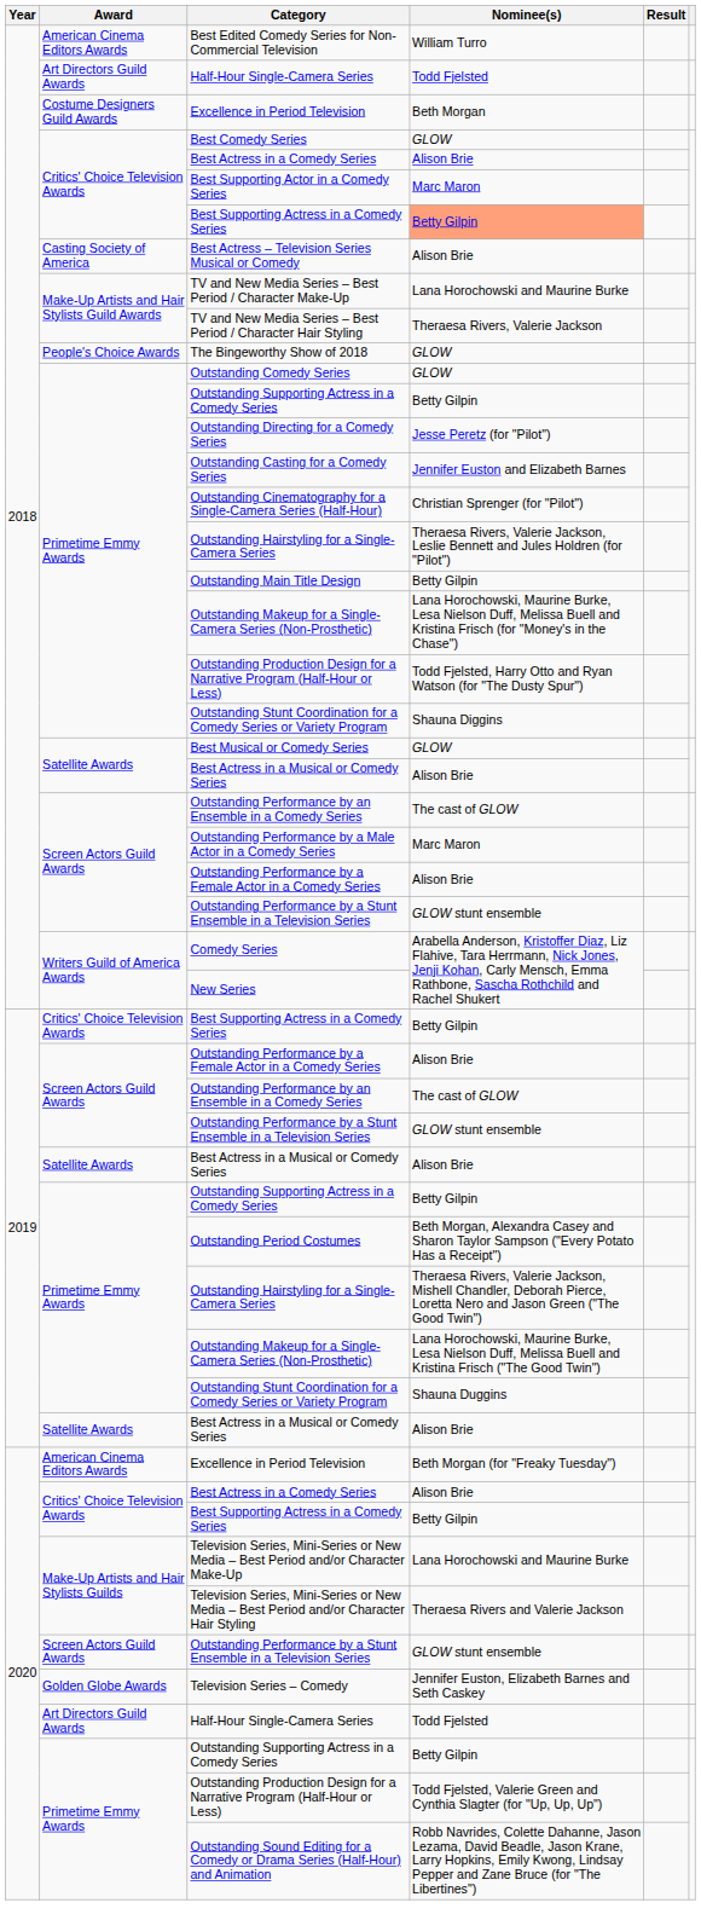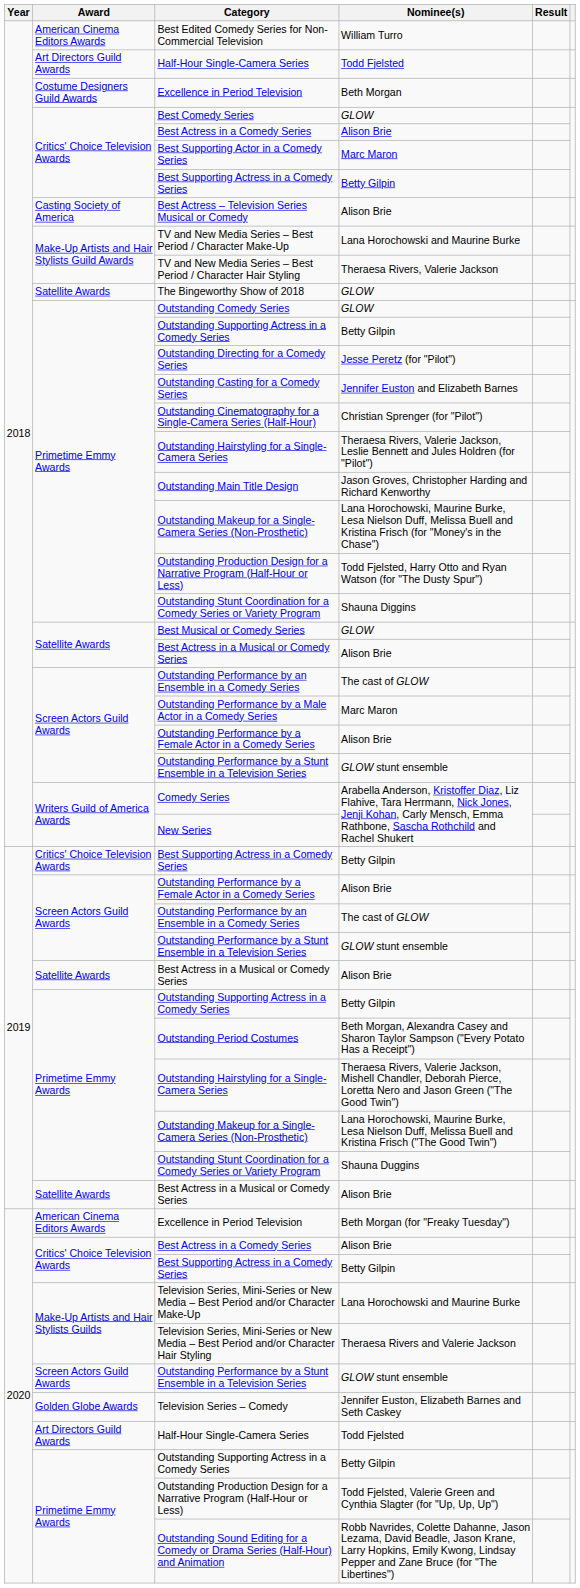 <table class="wikitable sortable" style="width:98%">
 <tr>
 <th scope="col" style="width:3%;">Year</th>
 <th scope="col" style="width:22%;">Award</th>
 <th scope="col" style="width:33%;">Category</th>
 <th scope="col" style="width:35%;">Nominee(s)</th>
 <th scope="col" style="width:6%;">Result</th>
 <th scope="col" class="unsortable" style="width:1%;"></th>
 </tr>
 <tr>
 <td rowspan="29" style="text-align:center;">2018</td>
 <td><a href='#'>American Cinema Editors Awards</a></td>
 <td>Best Edited Comedy Series for Non-Commercial Television</td>
 <td>William Turro</td>
 <td></td>
 <td style="text-align:center;"></td>
 </tr>
 <tr>
 <td><a href='#'>Art Directors Guild Awards</a></td>
 <td><a href='#'>Half-Hour Single-Camera Series</a></td>
 <td><a href='#'>Todd Fjelsted</a></td>
 <td></td>
 <td style="text-align:center;"></td>
 </tr>
 <tr>
 <td><a href='#'>Costume Designers Guild Awards</a></td>
 <td><a href='#'>Excellence in Period Television</a></td>
 <td>Beth Morgan</td>
 <td></td>
 <td style="text-align:center;"></td>
 </tr>
 <tr>
 <td rowspan="4"><a href='#'>Critics' Choice Television Awards</a></td>
 <td><a href='#'>Best Comedy Series</a></td>
 <td><em>GLOW</em></td>
 <td></td>
 <td rowspan="4" style="text-align: center;"></td>
 </tr>
 <tr>
 <td><a href='#'>Best Actress in a Comedy Series</a></td>
 <td><a href='#'>Alison Brie</a></td>
 <td></td>
 </tr>
 <tr>
 <td><a href='#'>Best Supporting Actor in a Comedy Series</a></td>
 <td><a href='#'>Marc Maron</a></td>
 <td></td>
 </tr>
 <tr>
 <td><a href='#'>Best Supporting Actress in a Comedy Series</a></td>
-<td style="background: lightsalmon;"><a href='#'>Betty Gilpin</a></td>
+<td><a href='#'>Betty Gilpin</a></td>
 <td></td>
 </tr>
 <tr>
 <td><a href='#'>Casting Society of America</a></td>
 <td><a href='#'>Best Actress – Television Series Musical or Comedy</a></td>
 <td>Alison Brie</td>
 <td></td>
 <td style="text-align: center;"></td>
 </tr>
 <tr>
 <td rowspan="2"><a href='#'>Make-Up Artists and Hair Stylists Guild Awards</a></td>
 <td>TV and New Media Series – Best Period / Character Make-Up</td>
 <td>Lana Horochowski and Maurine Burke</td>
 <td></td>
 <td rowspan="2" style="text-align: center;"></td>
 </tr>
 <tr>
 <td>TV and New Media Series – Best Period / Character Hair Styling</td>
 <td>Theraesa Rivers, Valerie Jackson</td>
 <td></td>
 </tr>
 <tr>
-<td><a href='#'>People's Choice Awards</a></td>
+<td><a href='#'>Satellite Awards</a></td>
 <td>The Bingeworthy Show of 2018</td>
 <td><em>GLOW</em></td>
 <td></td>
 <td style="text-align:center;"></td>
 </tr>
 <tr>
 <td rowspan="10"><a href='#'>Primetime Emmy Awards</a></td>
 <td><a href='#'>Outstanding Comedy Series</a></td>
 <td><em>GLOW</em></td>
 <td></td>
 <td rowspan="10" style="text-align: center;"></td>
 </tr>
 <tr>
 <td><a href='#'>Outstanding Supporting Actress in a Comedy Series</a></td>
 <td>Betty Gilpin</td>
 <td></td>
 </tr>
 <tr>
 <td><a href='#'>Outstanding Directing for a Comedy Series</a></td>
 <td><a href='#'>Jesse Peretz</a> (for "Pilot")</td>
 <td></td>
 </tr>
 <tr>
 <td><a href='#'>Outstanding Casting for a Comedy Series</a></td>
 <td><a href='#'>Jennifer Euston</a> and Elizabeth Barnes</td>
 <td></td>
 </tr>
 <tr>
 <td><a href='#'>Outstanding Cinematography for a Single-Camera Series (Half-Hour)</a></td>
 <td>Christian Sprenger (for "Pilot")</td>
 <td></td>
 </tr>
 <tr>
 <td><a href='#'>Outstanding Hairstyling for a Single-Camera Series</a></td>
 <td>Theraesa Rivers, Valerie Jackson, Leslie Bennett and Jules Holdren (for "Pilot")</td>
 <td></td>
 </tr>
 <tr>
 <td><a href='#'>Outstanding Main Title Design</a></td>
-<td>Betty Gilpin</td>
+<td>Jason Groves, Christopher Harding and Richard Kenworthy</td>
 <td></td>
 </tr>
 <tr>
 <td><a href='#'>Outstanding Makeup for a Single-Camera Series (Non-Prosthetic)</a></td>
 <td>Lana Horochowski, Maurine Burke, Lesa Nielson Duff, Melissa Buell and Kristina Frisch (for "Money's in the Chase")</td>
 <td></td>
 </tr>
 <tr>
 <td><a href='#'>Outstanding Production Design for a Narrative Program (Half-Hour or Less)</a></td>
 <td>Todd Fjelsted, Harry Otto and Ryan Watson (for "The Dusty Spur")</td>
 <td></td>
 </tr>
 <tr>
 <td><a href='#'>Outstanding Stunt Coordination for a Comedy Series or Variety Program</a></td>
 <td>Shauna Diggins</td>
 <td></td>
 </tr>
 <tr>
 <td rowspan="2"><a href='#'>Satellite Awards</a></td>
 <td><a href='#'>Best Musical or Comedy Series</a></td>
 <td><em>GLOW</em></td>
 <td></td>
 <td rowspan="2" style="text-align: center;"></td>
 </tr>
 <tr>
 <td><a href='#'>Best Actress in a Musical or Comedy Series</a></td>
 <td>Alison Brie</td>
 <td></td>
 </tr>
 <tr>
 <td rowspan="4"><a href='#'>Screen Actors Guild Awards</a></td>
 <td><a href='#'>Outstanding Performance by an Ensemble in a Comedy Series</a></td>
 <td>The cast of <em>GLOW</em></td>
 <td></td>
 <td rowspan="4" style="text-align: center;"></td>
 </tr>
 <tr>
 <td><a href='#'>Outstanding Performance by a Male Actor in a Comedy Series</a></td>
 <td>Marc Maron</td>
 <td></td>
 </tr>
 <tr>
 <td><a href='#'>Outstanding Performance by a Female Actor in a Comedy Series</a></td>
 <td>Alison Brie</td>
 <td></td>
 </tr>
 <tr>
 <td><a href='#'>Outstanding Performance by a Stunt Ensemble in a Television Series</a></td>
 <td><em>GLOW</em> stunt ensemble</td>
 <td></td>
 </tr>
 <tr>
 <td rowspan="2"><a href='#'>Writers Guild of America Awards</a></td>
 <td><a href='#'>Comedy Series</a></td>
 <td rowspan="2">Arabella Anderson, <a href='#'>Kristoffer Diaz</a>, Liz Flahive, Tara Herrmann, <a href='#'>Nick Jones</a>, <a href='#'>Jenji Kohan</a>, Carly Mensch, Emma Rathbone, <a href='#'>Sascha Rothchild</a> and Rachel Shukert</td>
 <td></td>
 <td rowspan="2" style="text-align: center;"></td>
 </tr>
 <tr>
 <td><a href='#'>New Series</a></td>
 <td></td>
 </tr>
 <tr>
 <td rowspan="11" style="text-align:center;">2019</td>
 <td><a href='#'>Critics' Choice Television Awards</a></td>
 <td><a href='#'>Best Supporting Actress in a Comedy Series</a></td>
 <td>Betty Gilpin</td>
 <td></td>
 <td style="text-align:center;"></td>
 </tr>
 <tr>
 <td rowspan="3"><a href='#'>Screen Actors Guild Awards</a></td>
 <td><a href='#'>Outstanding Performance by a Female Actor in a Comedy Series</a></td>
 <td>Alison Brie</td>
 <td></td>
 <td rowspan="3" style="text-align:center;"></td>
 </tr>
 <tr>
 <td><a href='#'>Outstanding Performance by an Ensemble in a Comedy Series</a></td>
 <td>The cast of <em>GLOW</em></td>
 <td></td>
 </tr>
 <tr>
 <td><a href='#'>Outstanding Performance by a Stunt Ensemble in a Television Series</a></td>
 <td><em>GLOW</em> stunt ensemble</td>
 <td></td>
 </tr>
 <tr>
 <td><a href='#'>Satellite Awards</a></td>
 <td>Best Actress in a Musical or Comedy Series</td>
 <td>Alison Brie</td>
 <td></td>
 <td style="text-align:center;"></td>
 </tr>
 <tr>
 <td rowspan="5"><a href='#'>Primetime Emmy Awards</a></td>
 <td><a href='#'>Outstanding Supporting Actress in a Comedy Series</a></td>
 <td>Betty Gilpin</td>
 <td></td>
 <td rowspan="5" style="text-align:center;"></td>
 </tr>
 <tr>
 <td><a href='#'>Outstanding Period Costumes</a></td>
 <td>Beth Morgan, Alexandra Casey and Sharon Taylor Sampson ("Every Potato Has a Receipt")</td>
 <td></td>
 </tr>
 <tr>
 <td><a href='#'>Outstanding Hairstyling for a Single-Camera Series</a></td>
 <td>Theraesa Rivers, Valerie Jackson, Mishell Chandler, Deborah Pierce, Loretta Nero and Jason Green ("The Good Twin")</td>
 <td></td>
 </tr>
 <tr>
 <td><a href='#'>Outstanding Makeup for a Single-Camera Series (Non-Prosthetic)</a></td>
 <td>Lana Horochowski, Maurine Burke, Lesa Nielson Duff, Melissa Buell and Kristina Frisch ("The Good Twin")</td>
 <td></td>
 </tr>
 <tr>
 <td><a href='#'>Outstanding Stunt Coordination for a Comedy Series or Variety Program</a></td>
 <td>Shauna Duggins</td>
 <td></td>
 </tr>
 <tr>
 <td><a href='#'>Satellite Awards</a></td>
 <td>Best Actress in a Musical or Comedy Series</td>
 <td>Alison Brie</td>
 <td></td>
 <td style="text-align:center;"></td>
 </tr>
 <tr>
 <td rowspan="11" style="text-align:center;">2020</td>
 <td><a href='#'>American Cinema Editors Awards</a></td>
 <td>Excellence in Period Television</td>
 <td>Beth Morgan (for "Freaky Tuesday")</td>
 <td></td>
 <td align="center"></td>
 </tr>
 <tr>
 <td rowspan="2"><a href='#'>Critics' Choice Television Awards</a></td>
 <td><a href='#'>Best Actress in a Comedy Series</a></td>
 <td>Alison Brie</td>
 <td></td>
 <td rowspan="2" style="text-align: center;"></td>
 </tr>
 <tr>
 <td><a href='#'>Best Supporting Actress in a Comedy Series</a></td>
 <td>Betty Gilpin</td>
 <td></td>
 </tr>
 <tr>
 <td rowspan="2"><a href='#'>Make-Up Artists and Hair Stylists Guilds</a></td>
 <td>Television Series, Mini-Series or New Media – Best Period and/or Character Make-Up</td>
 <td>Lana Horochowski and Maurine Burke</td>
 <td></td>
 <td align="center" rowspan="2"></td>
 </tr>
 <tr>
 <td>Television Series, Mini-Series or New Media – Best Period and/or Character Hair Styling</td>
 <td>Theraesa Rivers and Valerie Jackson</td>
 <td></td>
 </tr>
 <tr>
 <td><a href='#'>Screen Actors Guild Awards</a></td>
 <td><a href='#'>Outstanding Performance by a Stunt Ensemble in a Television Series</a></td>
 <td><em>GLOW</em> stunt ensemble</td>
 <td></td>
 <td style="text-align: center;"></td>
 </tr>
 <tr>
 <td><a href='#'>Golden Globe Awards</a></td>
 <td>Television Series – Comedy</td>
 <td>Jennifer Euston, Elizabeth Barnes and Seth Caskey</td>
 <td></td>
 <td style="text-align: center;"></td>
 </tr>
 <tr>
 <td><a href='#'>Art Directors Guild Awards</a></td>
 <td>Half-Hour Single-Camera Series</td>
 <td>Todd Fjelsted</td>
 <td></td>
 <td style="text-align: center;"></td>
 </tr>
 <tr>
 <td rowspan="3"><a href='#'>Primetime Emmy Awards</a></td>
 <td>Outstanding Supporting Actress in a Comedy Series</td>
 <td>Betty Gilpin</td>
 <td></td>
 <td style="text-align:center;" rowspan="3"></td>
 </tr>
 <tr>
 <td>Outstanding Production Design for a Narrative Program (Half-Hour or Less)</td>
 <td>Todd Fjelsted, Valerie Green and Cynthia Slagter (for "Up, Up, Up")</td>
 <td></td>
 </tr>
 <tr>
 <td><a href='#'>Outstanding Sound Editing for a Comedy or Drama Series (Half-Hour) and Animation</a></td>
 <td>Robb Navrides, Colette Dahanne, Jason Lezama, David Beadle, Jason Krane, Larry Hopkins, Emily Kwong, Lindsay Pepper and Zane Bruce (for "The Libertines")</td>
 <td></td>
 </tr>
 </table>
